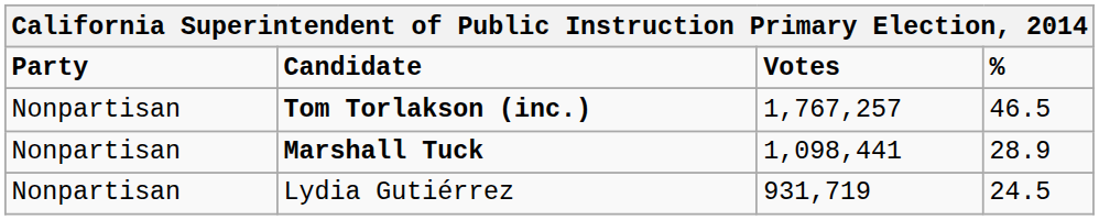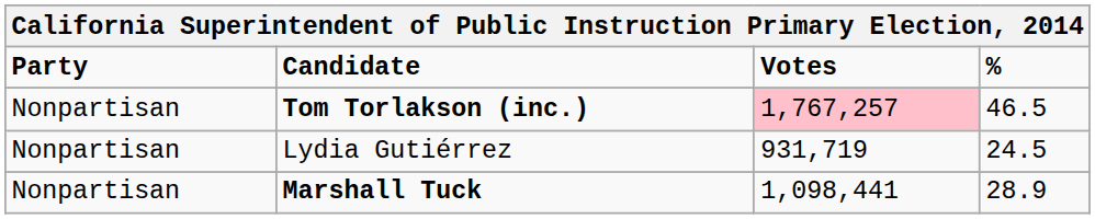 <table class="wikitable">
 <tr>
 <th colspan="4">California Superintendent of Public Instruction Primary Election, 2014</th>
 </tr>
 <tr>
 <td><strong>Party</strong></td>
 <td><strong>Candidate</strong></td>
 <td><strong>Votes</strong></td>
 <td><strong>%</strong></td>
 </tr>
 <tr>
 <td>Nonpartisan</td>
 <td><strong>Tom Torlakson (inc.)</strong></td>
-<td>1,767,257</td>
+<td style="background: pink;">1,767,257</td>
 <td>46.5</td>
+</tr>
+<tr>
+<td>Nonpartisan</td>
+<td>Lydia Gutiérrez</td>
+<td>931,719</td>
+<td>24.5</td>
 </tr>
 <tr>
 <td>Nonpartisan</td>
 <td><strong>Marshall Tuck</strong></td>
 <td>1,098,441</td>
 <td>28.9</td>
 </tr>
-<tr>
-<td>Nonpartisan</td>
-<td>Lydia Gutiérrez</td>
-<td>931,719</td>
-<td>24.5</td>
-</tr>
 </table>
